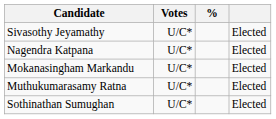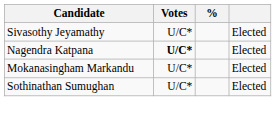 <table class="wikitable" border="1" style="text-align:right;">
 <tr>
 <th align=left width="200">Candidate</th>
 <th align=left width="50">Votes</th>
 <th align=left width="40">%</th>
 <th align=left width="50"></th>
 </tr>
 <tr>
 <td align=left>Sivasothy Jeyamathy</td>
 <td>U/C*</td>
 <td></td>
 <td align=left>Elected</td>
 </tr>
 <tr>
 <td align=left>Nagendra Katpana</td>
-<td>U/C*</td>
+<td><strong>U/C*</strong></td>
 <td></td>
 <td align=left>Elected</td>
 </tr>
 <tr>
 <td align=left>Mokanasingham Markandu</td>
-<td>U/C*</td>
-<td></td>
-<td align=left>Elected</td>
-</tr>
-<tr>
-<td align=left>Muthukumarasamy Ratna</td>
 <td>U/C*</td>
 <td></td>
 <td align=left>Elected</td>
 </tr>
 <tr>
 <td align=left>Sothinathan Sumughan</td>
 <td>U/C*</td>
 <td></td>
 <td align=left>Elected</td>
 </tr>
 </table>
